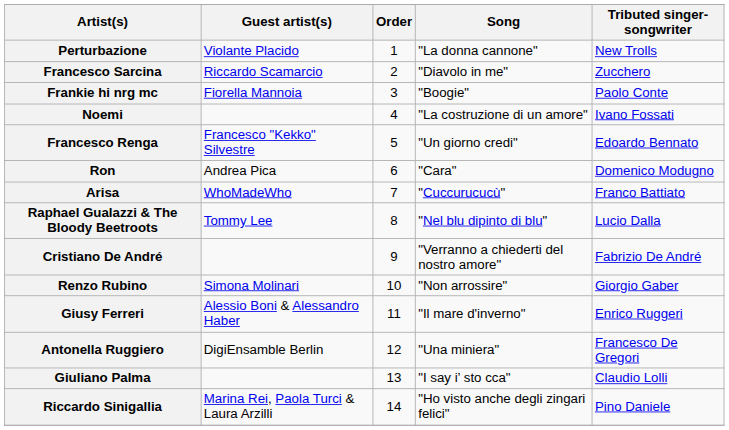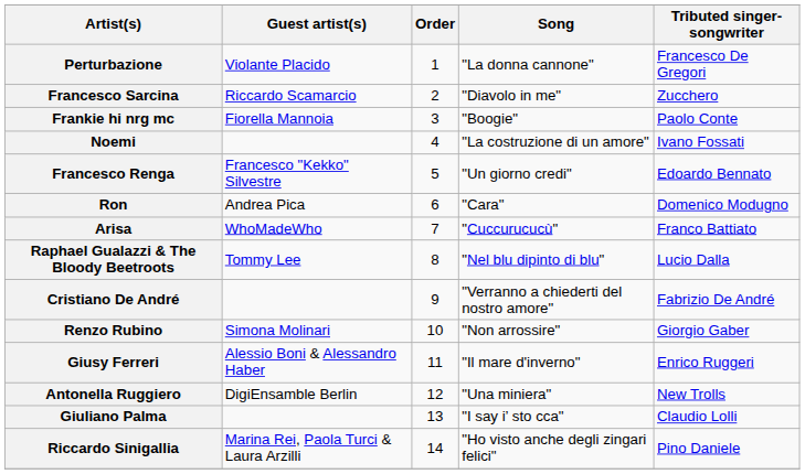 <table class="sortable wikitable plainrowheaders">
 <tr>
 </tr>
 <tr>
 <th>Artist(s)</th>
 <th>Guest artist(s)</th>
 <th>Order</th>
 <th>Song</th>
 <th>Tributed singer-songwriter</th>
 </tr>
 <tr>
 <th scope="row">Perturbazione</th>
 <td><a href='#'>Violante Placido</a></td>
 <td style="text-align:center;">1</td>
 <td>"La donna cannone"</td>
-<td><a href='#'>New Trolls</a></td>
+<td><a href='#'>Francesco De Gregori</a></td>
 </tr>
 <tr>
 <th scope="row">Francesco Sarcina</th>
 <td><a href='#'>Riccardo Scamarcio</a></td>
 <td style="text-align:center;">2</td>
 <td>"Diavolo in me"</td>
 <td><a href='#'>Zucchero</a></td>
 </tr>
 <tr>
 <th scope="row">Frankie hi nrg mc</th>
 <td><a href='#'>Fiorella Mannoia</a></td>
 <td style="text-align:center;">3</td>
 <td>"Boogie"</td>
 <td><a href='#'>Paolo Conte</a></td>
 </tr>
 <tr>
 <th scope="row">Noemi</th>
 <td></td>
 <td style="text-align:center;">4</td>
 <td>"La costruzione di un amore"</td>
 <td><a href='#'>Ivano Fossati</a></td>
 </tr>
 <tr>
 <th scope="row">Francesco Renga</th>
 <td><a href='#'>Francesco "Kekko" Silvestre</a></td>
 <td style="text-align:center;">5</td>
 <td>"Un giorno credi"</td>
 <td><a href='#'>Edoardo Bennato</a></td>
 </tr>
 <tr>
 <th scope="row">Ron</th>
 <td>Andrea Pica</td>
 <td style="text-align:center;">6</td>
 <td>"Cara"</td>
 <td><a href='#'>Domenico Modugno</a></td>
 </tr>
 <tr>
 <th scope="row">Arisa</th>
 <td><a href='#'>WhoMadeWho</a></td>
 <td style="text-align:center;">7</td>
 <td>"<a href='#'>Cuccurucucù</a>"</td>
 <td><a href='#'>Franco Battiato</a></td>
 </tr>
 <tr>
 <th scope="row">Raphael Gualazzi & The Bloody Beetroots</th>
 <td><a href='#'>Tommy Lee</a></td>
 <td style="text-align:center;">8</td>
 <td>"<a href='#'>Nel blu dipinto di blu</a>"</td>
 <td><a href='#'>Lucio Dalla</a></td>
 </tr>
 <tr>
 <th scope="row">Cristiano De André</th>
 <td></td>
 <td style="text-align:center;">9</td>
 <td>"Verranno a chiederti del nostro amore"</td>
 <td><a href='#'>Fabrizio De André</a></td>
 </tr>
 <tr>
 <th scope="row">Renzo Rubino</th>
 <td><a href='#'>Simona Molinari</a></td>
 <td style="text-align:center;">10</td>
 <td>"Non arrossire"</td>
 <td><a href='#'>Giorgio Gaber</a></td>
 </tr>
 <tr>
 <th scope="row">Giusy Ferreri</th>
 <td><a href='#'>Alessio Boni</a> & <a href='#'>Alessandro Haber</a></td>
 <td style="text-align:center;">11</td>
 <td>"Il mare d'inverno"</td>
 <td><a href='#'>Enrico Ruggeri</a></td>
 </tr>
 <tr>
 <th scope="row">Antonella Ruggiero</th>
 <td>DigiEnsamble Berlin</td>
 <td style="text-align:center;">12</td>
 <td>"Una miniera"</td>
-<td><a href='#'>Francesco De Gregori</a></td>
+<td><a href='#'>New Trolls</a></td>
 </tr>
 <tr>
 <th scope="row">Giuliano Palma</th>
 <td></td>
 <td style="text-align:center;">13</td>
 <td>"I say i’ sto cca"</td>
 <td><a href='#'>Claudio Lolli</a></td>
 </tr>
 <tr>
 <th scope="row">Riccardo Sinigallia</th>
 <td><a href='#'>Marina Rei</a>, <a href='#'>Paola Turci</a> & Laura Arzilli</td>
 <td style="text-align:center;">14</td>
 <td>"Ho visto anche degli zingari felici"</td>
 <td><a href='#'>Pino Daniele</a></td>
 </tr>
 <tr>
 </tr>
 </table>
